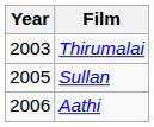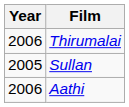 <table class="wikitable sortable">
 <tr>
 <th>Year</th>
 <th>Film</th>
 </tr>
 <tr>
-<td>2003</td>
+<td>2006</td>
 <td><em><a href='#'>Thirumalai</a></em></td>
 </tr>
 <tr>
 <td>2005</td>
 <td><em><a href='#'>Sullan</a></em></td>
 </tr>
 <tr>
 <td>2006</td>
 <td><em><a href='#'>Aathi</a></em></td>
 </tr>
 </table>
